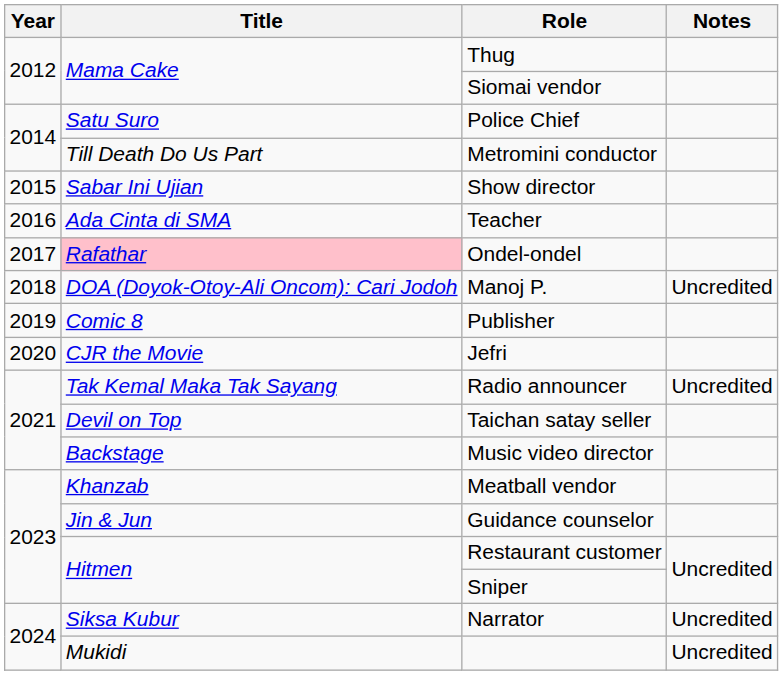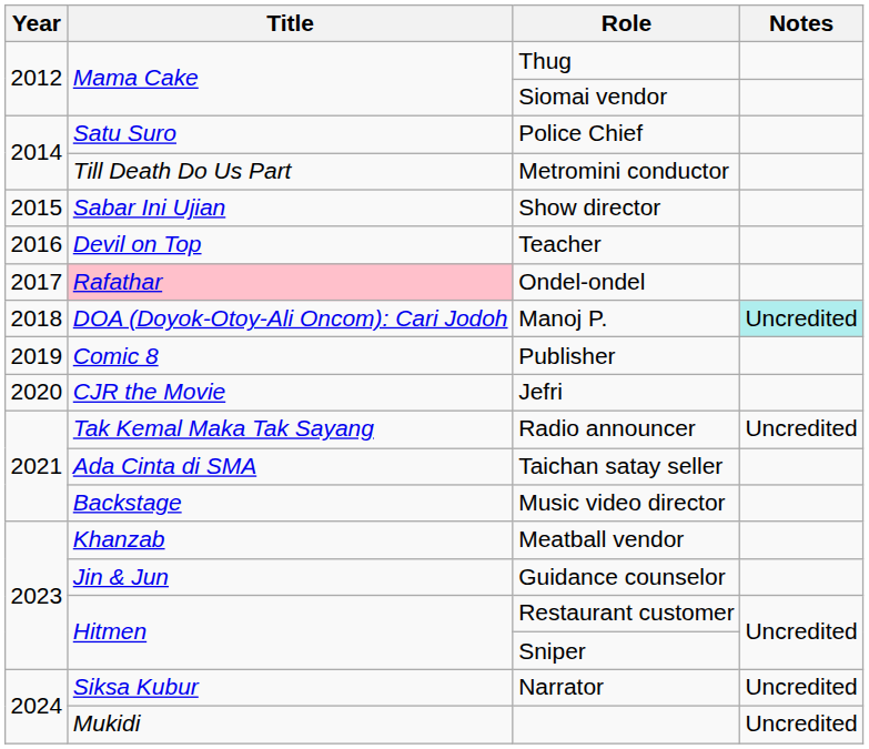 <table class="wikitable sortable">
 <tr>
 <th>Year</th>
 <th>Title</th>
 <th>Role</th>
 <th>Notes</th>
 </tr>
 <tr>
 <td rowspan="2">2012</td>
 <td rowspan="2"><em><a href='#'>Mama Cake</a></em></td>
 <td>Thug</td>
 <td></td>
 </tr>
 <tr>
 <td>Siomai vendor</td>
 <td></td>
 </tr>
 <tr>
 <td rowspan="2">2014</td>
 <td><em><a href='#'>Satu Suro</a></em></td>
 <td>Police Chief</td>
 <td></td>
 </tr>
 <tr>
 <td><em>Till Death Do Us Part</em></td>
 <td>Metromini conductor</td>
 <td></td>
 </tr>
 <tr>
 <td>2015</td>
 <td><em><a href='#'>Sabar Ini Ujian</a></em></td>
 <td>Show director</td>
 <td></td>
 </tr>
 <tr>
 <td>2016</td>
-<td><em><a href='#'>Ada Cinta di SMA</a></em></td>
+<td><em><a href='#'>Devil on Top</a></em></td>
 <td>Teacher</td>
 <td></td>
 </tr>
 <tr>
 <td>2017</td>
 <td style="background: pink;"><em><a href='#'>Rafathar</a></em></td>
 <td>Ondel-ondel</td>
 <td></td>
 </tr>
 <tr>
 <td>2018</td>
 <td><em><a href='#'>DOA (Doyok-Otoy-Ali Oncom): Cari Jodoh</a></em></td>
 <td>Manoj P.</td>
-<td>Uncredited</td>
+<td style="background: paleturquoise;">Uncredited</td>
 </tr>
 <tr>
 <td>2019</td>
 <td><em><a href='#'>Comic 8</a></em></td>
 <td>Publisher</td>
 <td></td>
 </tr>
 <tr>
 <td>2020</td>
 <td><em><a href='#'>CJR the Movie</a></em></td>
 <td>Jefri</td>
 <td></td>
 </tr>
 <tr>
 <td rowspan="3">2021</td>
 <td><em><a href='#'>Tak Kemal Maka Tak Sayang</a></em></td>
 <td>Radio announcer</td>
 <td>Uncredited</td>
 </tr>
 <tr>
-<td><em><a href='#'>Devil on Top</a></em></td>
+<td><em><a href='#'>Ada Cinta di SMA</a></em></td>
 <td>Taichan satay seller</td>
 <td></td>
 </tr>
 <tr>
 <td><em><a href='#'>Backstage</a></em></td>
 <td>Music video director</td>
 <td></td>
 </tr>
 <tr>
 <td rowspan="4">2023</td>
 <td><em><a href='#'>Khanzab</a></em></td>
 <td>Meatball vendor</td>
 <td></td>
 </tr>
 <tr>
 <td><em><a href='#'>Jin & Jun</a></em></td>
 <td>Guidance counselor</td>
 <td></td>
 </tr>
 <tr>
 <td rowspan="2"><em><a href='#'>Hitmen</a></em></td>
 <td>Restaurant customer</td>
 <td rowspan="2">Uncredited</td>
 </tr>
 <tr>
 <td>Sniper</td>
 </tr>
 <tr>
 <td rowspan="2">2024</td>
 <td><em><a href='#'>Siksa Kubur</a></em></td>
 <td>Narrator</td>
 <td>Uncredited</td>
 </tr>
 <tr>
 <td><em>Mukidi</em></td>
 <td></td>
 <td>Uncredited</td>
 </tr>
 </table>
